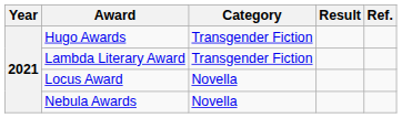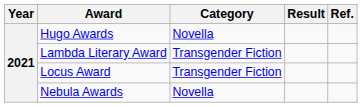 <table class="wikitable sortable">
 <tr>
 <th>Year</th>
 <th>Award</th>
 <th>Category</th>
 <th>Result</th>
 <th>Ref.</th>
 </tr>
 <tr>
 <th rowspan="4">2021</th>
 <td><a href='#'>Hugo Awards</a></td>
-<td><a href='#'>Transgender Fiction</a></td>
+<td><a href='#'>Novella</a></td>
 <td></td>
 <td></td>
 </tr>
 <tr>
 <td><a href='#'>Lambda Literary Award</a></td>
 <td><a href='#'>Transgender Fiction</a></td>
 <td></td>
 <td></td>
 </tr>
 <tr>
 <td><a href='#'>Locus Award</a></td>
-<td><a href='#'>Novella</a></td>
+<td><a href='#'>Transgender Fiction</a></td>
 <td></td>
 <td></td>
 </tr>
 <tr>
 <td><a href='#'>Nebula Awards</a></td>
 <td><a href='#'>Novella</a></td>
 <td></td>
 <td></td>
 </tr>
 </table>
